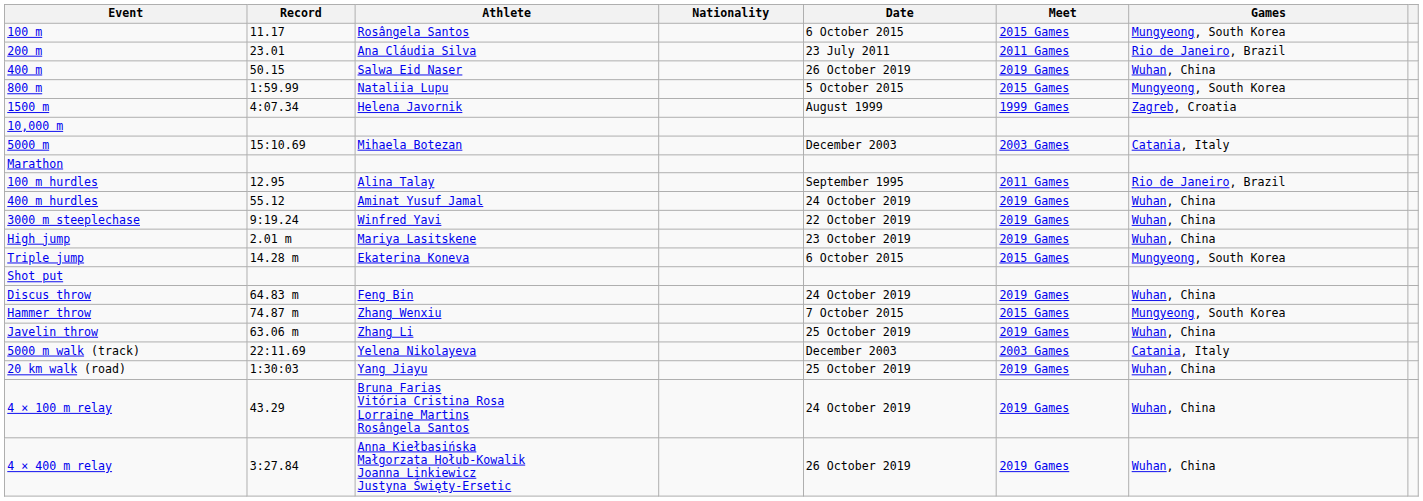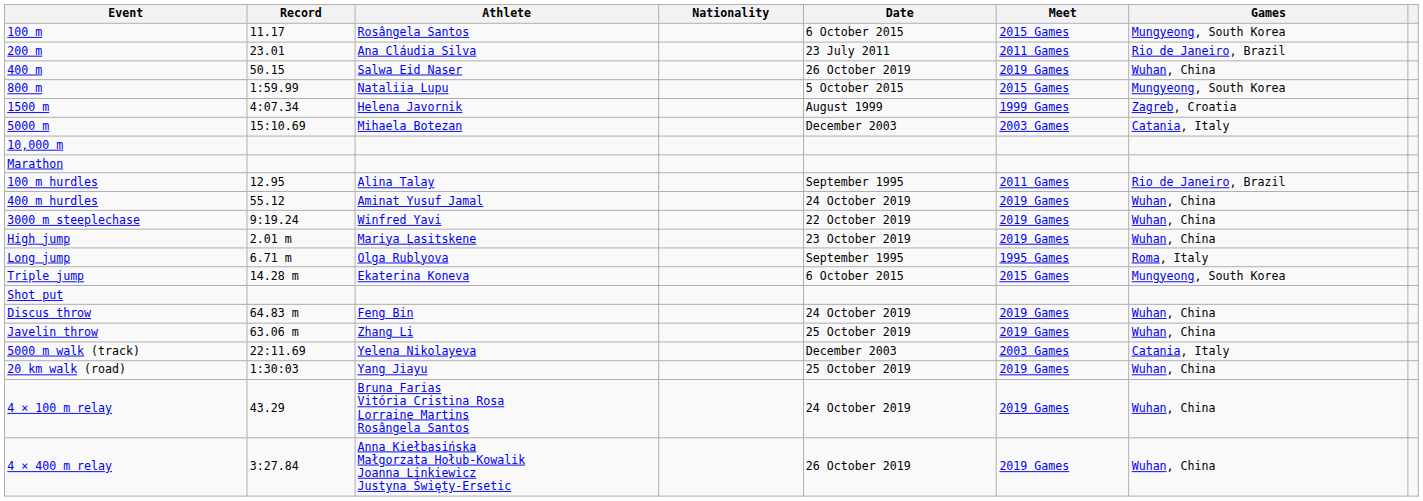 <table class="wikitable" style="font-size:95%; width: 95%;">
 <tr>
 <th>Event</th>
 <th>Record</th>
 <th>Athlete</th>
 <th>Nationality</th>
 <th>Date</th>
 <th>Meet</th>
 <th>Games</th>
 <th></th>
 </tr>
 <tr>
 <td><a href='#'>100 m</a></td>
 <td>11.17 </td>
 <td><a href='#'>Rosângela Santos</a></td>
 <td></td>
 <td>6 October 2015</td>
 <td><a href='#'>2015 Games</a></td>
 <td> <a href='#'>Mungyeong</a>, South Korea</td>
 <td></td>
 </tr>
 <tr>
 <td><a href='#'>200 m</a></td>
 <td>23.01 </td>
 <td><a href='#'>Ana Cláudia Silva</a></td>
 <td></td>
 <td>23 July 2011</td>
 <td><a href='#'>2011 Games</a></td>
 <td> <a href='#'>Rio de Janeiro</a>, Brazil</td>
 <td></td>
 </tr>
 <tr>
 <td><a href='#'>400 m</a></td>
 <td>50.15</td>
 <td><a href='#'>Salwa Eid Naser</a></td>
 <td></td>
 <td>26 October 2019</td>
 <td><a href='#'>2019 Games</a></td>
 <td> <a href='#'>Wuhan</a>, China</td>
 <td></td>
 </tr>
 <tr>
 <td><a href='#'>800 m</a></td>
 <td>1:59.99</td>
 <td><a href='#'>Nataliia Lupu</a></td>
 <td></td>
 <td>5 October 2015</td>
 <td><a href='#'>2015 Games</a></td>
 <td> <a href='#'>Mungyeong</a>, South Korea</td>
 <td></td>
 </tr>
 <tr>
 <td><a href='#'>1500 m</a></td>
 <td>4:07.34</td>
 <td><a href='#'>Helena Javornik</a></td>
 <td></td>
 <td>August 1999</td>
 <td><a href='#'>1999 Games</a></td>
 <td> <a href='#'>Zagreb</a>, Croatia</td>
 <td></td>
 </tr>
 <tr>
+<td><a href='#'>5000 m</a></td>
+<td>15:10.69</td>
+<td><a href='#'>Mihaela Botezan</a></td>
+<td></td>
+<td>December 2003</td>
+<td><a href='#'>2003 Games</a></td>
+<td> <a href='#'>Catania</a>, Italy</td>
+<td></td>
+</tr>
+<tr>
 <td><a href='#'>10,000 m</a></td>
 <td></td>
 <td></td>
 <td></td>
 <td></td>
 <td></td>
 <td></td>
-<td></td>
-</tr>
-<tr>
-<td><a href='#'>5000 m</a></td>
-<td>15:10.69</td>
-<td><a href='#'>Mihaela Botezan</a></td>
-<td></td>
-<td>December 2003</td>
-<td><a href='#'>2003 Games</a></td>
-<td> <a href='#'>Catania</a>, Italy</td>
 <td></td>
 </tr>
 <tr>
 <td><a href='#'>Marathon</a></td>
 <td></td>
 <td></td>
 <td></td>
 <td></td>
 <td></td>
 <td></td>
 <td></td>
 </tr>
 <tr>
 <td><a href='#'>100 m hurdles</a></td>
 <td>12.95 </td>
 <td><a href='#'>Alina Talay</a></td>
 <td></td>
 <td>September 1995</td>
 <td><a href='#'>2011 Games</a></td>
 <td> <a href='#'>Rio de Janeiro</a>, Brazil</td>
 <td></td>
 </tr>
 <tr>
 <td><a href='#'>400 m hurdles</a></td>
 <td>55.12</td>
 <td><a href='#'>Aminat Yusuf Jamal</a></td>
 <td></td>
 <td>24 October 2019</td>
 <td><a href='#'>2019 Games</a></td>
 <td> <a href='#'>Wuhan</a>, China</td>
 <td></td>
 </tr>
 <tr>
 <td><a href='#'>3000 m steeplechase</a></td>
 <td>9:19.24</td>
 <td><a href='#'>Winfred Yavi</a></td>
 <td></td>
 <td>22 October 2019</td>
 <td><a href='#'>2019 Games</a></td>
 <td> <a href='#'>Wuhan</a>, China</td>
 <td></td>
 </tr>
 <tr>
 <td><a href='#'>High jump</a></td>
 <td>2.01 m</td>
 <td><a href='#'>Mariya Lasitskene</a></td>
 <td></td>
 <td>23 October 2019</td>
 <td><a href='#'>2019 Games</a></td>
 <td> <a href='#'>Wuhan</a>, China</td>
 <td></td>
 </tr>
 <tr>
+<td><a href='#'>Long jump</a></td>
+<td>6.71 m</td>
+<td><a href='#'>Olga Rublyova</a></td>
+<td></td>
+<td>September 1995</td>
+<td><a href='#'>1995 Games</a></td>
+<td> <a href='#'>Roma</a>, Italy</td>
+<td></td>
+</tr>
+<tr>
 <td><a href='#'>Triple jump</a></td>
 <td>14.28 m </td>
 <td><a href='#'>Ekaterina Koneva</a></td>
 <td></td>
 <td>6 October 2015</td>
 <td><a href='#'>2015 Games</a></td>
 <td> <a href='#'>Mungyeong</a>, South Korea</td>
 <td></td>
 </tr>
 <tr>
 <td><a href='#'>Shot put</a></td>
 <td></td>
 <td></td>
 <td></td>
 <td></td>
 <td></td>
 <td></td>
 <td></td>
 </tr>
 <tr>
 <td><a href='#'>Discus throw</a></td>
 <td>64.83 m</td>
 <td><a href='#'>Feng Bin</a></td>
 <td></td>
 <td>24 October 2019</td>
 <td><a href='#'>2019 Games</a></td>
 <td> <a href='#'>Wuhan</a>, China</td>
-<td></td>
-</tr>
-<tr>
-<td><a href='#'>Hammer throw</a></td>
-<td>74.87 m</td>
-<td><a href='#'>Zhang Wenxiu</a></td>
-<td></td>
-<td>7 October 2015</td>
-<td><a href='#'>2015 Games</a></td>
-<td> <a href='#'>Mungyeong</a>, South Korea</td>
 <td></td>
 </tr>
 <tr>
 <td><a href='#'>Javelin throw</a></td>
 <td>63.06 m</td>
 <td><a href='#'>Zhang Li</a></td>
 <td></td>
 <td>25 October 2019</td>
 <td><a href='#'>2019 Games</a></td>
 <td> <a href='#'>Wuhan</a>, China</td>
 <td></td>
 </tr>
 <tr>
 <td><a href='#'>5000 m walk</a> (track)</td>
 <td>22:11.69</td>
 <td><a href='#'>Yelena Nikolayeva</a></td>
 <td></td>
 <td>December 2003</td>
 <td><a href='#'>2003 Games</a></td>
 <td> <a href='#'>Catania</a>, Italy</td>
 <td></td>
 </tr>
 <tr>
 <td><a href='#'>20 km walk</a> (road)</td>
 <td>1:30:03</td>
 <td><a href='#'>Yang Jiayu</a></td>
 <td></td>
 <td>25 October 2019</td>
 <td><a href='#'>2019 Games</a></td>
 <td> <a href='#'>Wuhan</a>, China</td>
 <td></td>
 </tr>
 <tr>
 <td><a href='#'>4 × 100 m relay</a></td>
 <td>43.29</td>
 <td><a href='#'>Bruna Farias</a><br><a href='#'>Vitória Cristina Rosa</a><br><a href='#'>Lorraine Martins</a><br><a href='#'>Rosângela Santos</a></td>
 <td></td>
 <td>24 October 2019</td>
 <td><a href='#'>2019 Games</a></td>
 <td> <a href='#'>Wuhan</a>, China</td>
 <td></td>
 </tr>
 <tr>
 <td><a href='#'>4 × 400 m relay</a></td>
 <td>3:27.84</td>
 <td><a href='#'>Anna Kiełbasińska</a><br><a href='#'>Małgorzata Hołub-Kowalik</a><br><a href='#'>Joanna Linkiewicz</a><br><a href='#'>Justyna Święty-Ersetic</a></td>
 <td></td>
 <td>26 October 2019</td>
 <td><a href='#'>2019 Games</a></td>
 <td> <a href='#'>Wuhan</a>, China</td>
 <td></td>
 </tr>
 </table>
